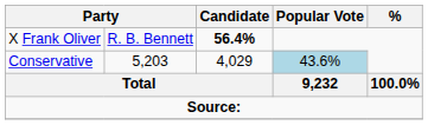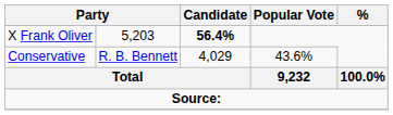 <table class="wikitable">
 <tr>
 <th colspan="2">Party</th>
 <th>Candidate</th>
 <th>Popular Vote</th>
 <th>%</th>
 </tr>
 <tr>
 <td> X <a href='#'>Frank Oliver</a></td>
-<td><a href='#'>R. B. Bennett</a></td>
+<td align=center>5,203</td>
 <td align=center><strong>56.4%</strong></td>
 </tr>
 <tr>
 <td><a href='#'>Conservative</a></td>
-<td align=center>5,203</td>
+<td><a href='#'>R. B. Bennett</a></td>
 <td align=center>4,029</td>
-<td align=center style="background: lightblue;">43.6%</td>
+<td align=center>43.6%</td>
 </tr>
 <tr>
 <th colspan=3>Total</th>
 <th>9,232</th>
 <th>100.0%</th>
 </tr>
 <tr>
 <td align="center" colspan=5><strong>Source:</strong> </td>
 </tr>
 <tr>
 </tr>
 </table>
